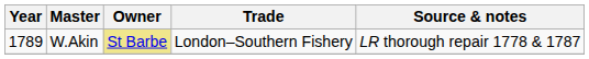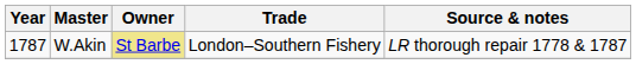 <table class=" wikitable">
 <tr>
 <th>Year</th>
 <th>Master</th>
 <th>Owner</th>
 <th>Trade</th>
 <th>Source & notes</th>
 </tr>
 <tr>
-<td>1789</td>
+<td>1787</td>
 <td>W.Akin</td>
 <td style="background: khaki;"><a href='#'>St Barbe</a></td>
 <td>London–Southern Fishery</td>
 <td><em>LR</em> thorough repair 1778 & 1787</td>
 </tr>
 <tr>
 </tr>
 </table>
